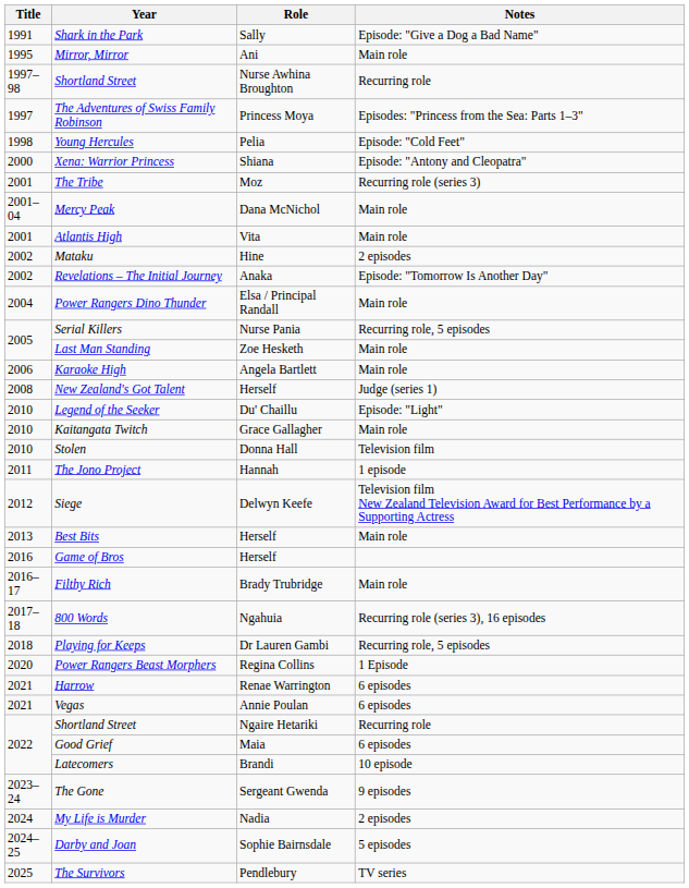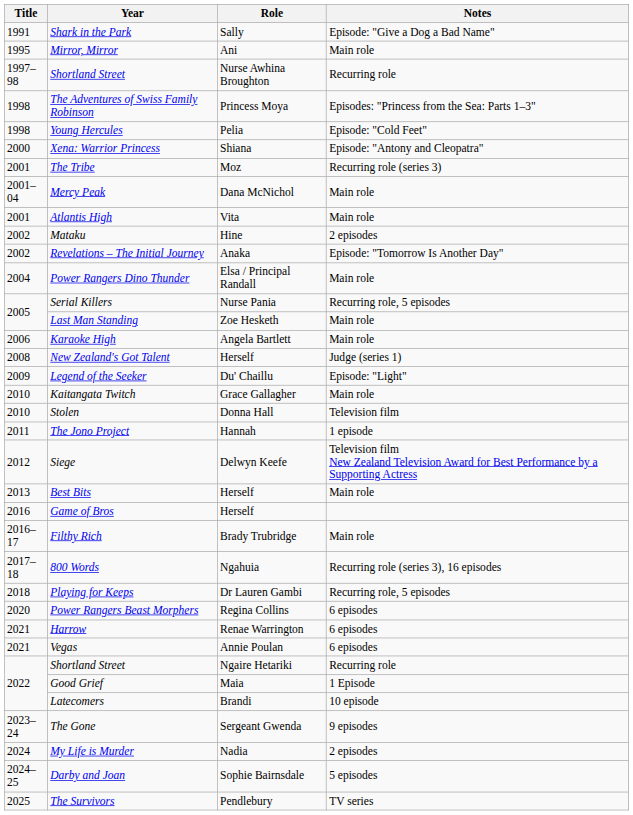 <table class="wikitable plainrowheaders sortable">
 <tr>
 <th scope="col">Title</th>
 <th scope="col">Year</th>
 <th scope="col">Role</th>
 <th scope="col" class="unsortable">Notes</th>
 </tr>
 <tr>
 <td>1991</td>
 <td><em><a href='#'>Shark in the Park</a></em></td>
 <td>Sally</td>
 <td>Episode: "Give a Dog a Bad Name"</td>
 </tr>
 <tr>
 <td>1995</td>
 <td><em><a href='#'>Mirror, Mirror</a></em></td>
 <td>Ani</td>
 <td>Main role</td>
 </tr>
 <tr>
 <td>1997–98</td>
 <td><em><a href='#'>Shortland Street</a></em></td>
 <td>Nurse Awhina Broughton</td>
 <td>Recurring role</td>
 </tr>
 <tr>
-<td>1997</td>
+<td>1998</td>
 <td><em><a href='#'>The Adventures of Swiss Family Robinson</a></em></td>
 <td>Princess Moya</td>
 <td>Episodes: "Princess from the Sea: Parts 1–3"</td>
 </tr>
 <tr>
 <td>1998</td>
 <td><em><a href='#'>Young Hercules</a></em></td>
 <td>Pelia</td>
 <td>Episode: "Cold Feet"</td>
 </tr>
 <tr>
 <td>2000</td>
 <td><em><a href='#'>Xena: Warrior Princess</a></em></td>
 <td>Shiana</td>
 <td>Episode: "Antony and Cleopatra"</td>
 </tr>
 <tr>
 <td>2001</td>
 <td><em><a href='#'>The Tribe</a></em></td>
 <td>Moz</td>
 <td>Recurring role (series 3)</td>
 </tr>
 <tr>
 <td>2001–04</td>
 <td><em><a href='#'>Mercy Peak</a></em></td>
 <td>Dana McNichol</td>
 <td>Main role</td>
 </tr>
 <tr>
 <td>2001</td>
 <td><em><a href='#'>Atlantis High</a></em></td>
 <td>Vita</td>
 <td>Main role</td>
 </tr>
 <tr>
 <td>2002</td>
 <td><em>Mataku</em></td>
 <td>Hine</td>
 <td>2 episodes</td>
 </tr>
 <tr>
 <td>2002</td>
 <td><em><a href='#'>Revelations – The Initial Journey</a></em></td>
 <td>Anaka</td>
 <td>Episode: "Tomorrow Is Another Day"</td>
 </tr>
 <tr>
 <td>2004</td>
 <td><em><a href='#'>Power Rangers Dino Thunder</a></em></td>
 <td>Elsa / Principal Randall</td>
 <td>Main role</td>
 </tr>
 <tr>
 <td rowspan="2">2005</td>
 <td><em>Serial Killers</em></td>
 <td>Nurse Pania</td>
 <td>Recurring role, 5 episodes</td>
 </tr>
 <tr>
 <td><em><a href='#'>Last Man Standing</a></em></td>
 <td>Zoe Hesketh</td>
 <td>Main role</td>
 </tr>
 <tr>
 <td>2006</td>
 <td><em><a href='#'>Karaoke High</a></em></td>
 <td>Angela Bartlett</td>
 <td>Main role</td>
 </tr>
 <tr>
 <td>2008</td>
 <td><em><a href='#'>New Zealand's Got Talent</a></em></td>
 <td>Herself</td>
 <td>Judge (series 1)</td>
 </tr>
 <tr>
-<td>2010</td>
+<td>2009</td>
 <td><em><a href='#'>Legend of the Seeker</a></em></td>
 <td>Du' Chaillu</td>
 <td>Episode: "Light"</td>
 </tr>
 <tr>
 <td>2010</td>
 <td><em>Kaitangata Twitch</em></td>
 <td>Grace Gallagher</td>
 <td>Main role</td>
 </tr>
 <tr>
 <td>2010</td>
 <td><em>Stolen</em></td>
 <td>Donna Hall</td>
 <td>Television film</td>
 </tr>
 <tr>
 <td>2011</td>
 <td><em><a href='#'>The Jono Project</a></em></td>
 <td>Hannah</td>
 <td>1 episode</td>
 </tr>
 <tr>
 <td>2012</td>
 <td><em>Siege</em></td>
 <td>Delwyn Keefe</td>
 <td>Television film<br><a href='#'>New Zealand Television Award for Best Performance by a Supporting Actress</a></td>
 </tr>
 <tr>
 <td>2013</td>
 <td><em><a href='#'>Best Bits</a></em></td>
 <td>Herself</td>
 <td>Main role</td>
 </tr>
 <tr>
 <td>2016</td>
 <td><em><a href='#'>Game of Bros</a></em></td>
 <td>Herself</td>
 <td></td>
 </tr>
 <tr>
 <td>2016–17</td>
 <td><em><a href='#'>Filthy Rich</a></em></td>
 <td>Brady Trubridge</td>
 <td>Main role</td>
 </tr>
 <tr>
 <td>2017–18</td>
 <td><em><a href='#'>800 Words</a></em></td>
 <td>Ngahuia</td>
 <td>Recurring role (series 3), 16 episodes</td>
 </tr>
 <tr>
 <td>2018</td>
 <td><em><a href='#'>Playing for Keeps</a></em></td>
 <td>Dr Lauren Gambi</td>
 <td>Recurring role, 5 episodes</td>
 </tr>
 <tr>
 <td>2020</td>
 <td><em><a href='#'>Power Rangers Beast Morphers</a></em></td>
 <td>Regina Collins</td>
-<td>1 Episode</td>
+<td>6 episodes</td>
 </tr>
 <tr>
 <td>2021</td>
 <td><em><a href='#'>Harrow</a></em></td>
 <td>Renae Warrington</td>
 <td>6 episodes</td>
 </tr>
 <tr>
 <td>2021</td>
 <td><em>Vegas</em></td>
 <td>Annie Poulan</td>
 <td>6 episodes</td>
 </tr>
 <tr>
 <td rowspan="3">2022</td>
 <td><em>Shortland Street</em></td>
 <td>Ngaire Hetariki</td>
 <td>Recurring role</td>
 </tr>
 <tr>
 <td><em>Good Grief</em></td>
 <td>Maia</td>
-<td>6 episodes</td>
+<td>1 Episode</td>
 </tr>
 <tr>
 <td><em>Latecomers</em></td>
 <td>Brandi</td>
 <td>10 episode</td>
 </tr>
 <tr>
 <td>2023–24</td>
 <td><em>The Gone</em></td>
 <td>Sergeant Gwenda</td>
 <td>9 episodes</td>
 </tr>
 <tr>
 <td>2024</td>
 <td><em><a href='#'>My Life is Murder</a></em></td>
 <td>Nadia</td>
 <td>2 episodes</td>
 </tr>
 <tr>
 <td>2024–25</td>
 <td><a href='#'><em>Darby and Joan</em></a></td>
 <td>Sophie Bairnsdale</td>
 <td>5 episodes</td>
 </tr>
 <tr>
 <td>2025</td>
 <td><a href='#'><em>The Survivors</em></a></td>
 <td>Pendlebury</td>
 <td>TV series</td>
 </tr>
 </table>
